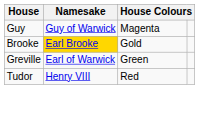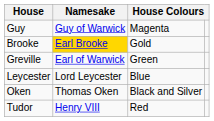 <table class="wikitable">
 <tr>
 <th>House</th>
 <th>Namesake</th>
 <th colspan="2">House Colours</th>
 </tr>
 <tr>
 <td>Guy</td>
 <td><a href='#'>Guy of Warwick</a></td>
 <td>Magenta</td>
 <td></td>
 </tr>
 <tr>
 <td>Brooke</td>
 <td style="background: gold;"><a href='#'>Earl Brooke</a></td>
 <td>Gold</td>
 <td></td>
 </tr>
 <tr>
 <td>Greville</td>
 <td><a href='#'>Earl of Warwick</a></td>
 <td>Green</td>
 <td></td>
 </tr>
 <tr>
+<td>Leycester</td>
+<td>Lord Leycester</td>
+<td>Blue</td>
+<td></td>
+</tr>
+<tr>
+<td>Oken</td>
+<td>Thomas Oken</td>
+<td>Black and Silver</td>
+<td> </td>
+</tr>
+<tr>
 <td>Tudor</td>
 <td><a href='#'>Henry VIII</a></td>
 <td>Red</td>
 <td></td>
 </tr>
 </table>
